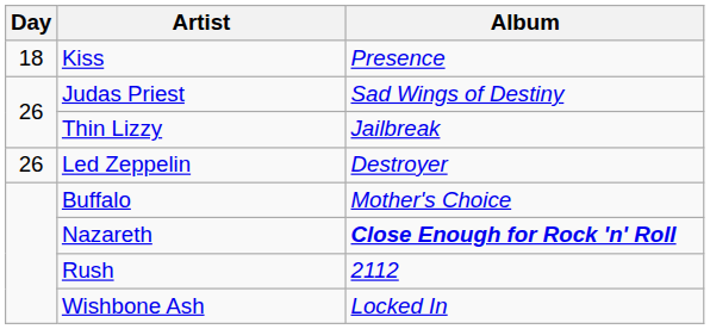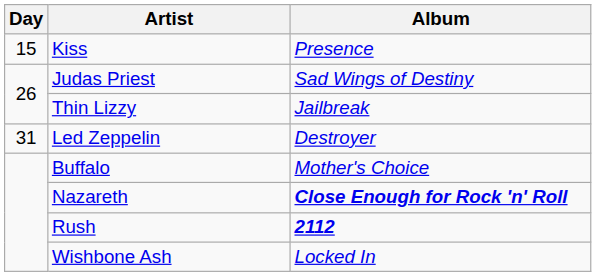 <table class="wikitable" border="1">
 <tr>
 <th>Day</th>
 <th width="200">Artist</th>
 <th width="250">Album</th>
 </tr>
 <tr>
-<td style="text-align:center;" rowspan="1">18</td>
+<td style="text-align:center;" rowspan="1">15</td>
 <td><a href='#'>Kiss</a></td>
 <td><em><a href='#'>Presence</a></em></td>
 </tr>
 <tr>
 <td rowspan="2" align="center">26</td>
 <td><a href='#'>Judas Priest</a></td>
 <td><em><a href='#'>Sad Wings of Destiny</a></em></td>
 </tr>
 <tr>
 <td><a href='#'>Thin Lizzy</a></td>
 <td><em><a href='#'>Jailbreak</a></em></td>
 </tr>
 <tr>
-<td style="text-align:center;" rowspan="1">26</td>
+<td style="text-align:center;" rowspan="1">31</td>
 <td><a href='#'>Led Zeppelin</a></td>
 <td><em><a href='#'>Destroyer</a></em></td>
 </tr>
 <tr>
 <td rowspan="4" style="text-align:center;"></td>
 <td><a href='#'>Buffalo</a></td>
 <td><em><a href='#'>Mother's Choice</a></em></td>
 </tr>
 <tr>
 <td><a href='#'>Nazareth</a></td>
 <td><strong><em><a href='#'>Close Enough for Rock 'n' Roll</a></em></strong></td>
 </tr>
 <tr>
 <td><a href='#'>Rush</a></td>
-<td><em><a href='#'>2112</a></em></td>
+<td><strong><em><a href='#'>2112</a></em></strong></td>
 </tr>
 <tr>
 <td><a href='#'>Wishbone Ash</a></td>
 <td><em><a href='#'>Locked In</a></em></td>
 </tr>
 </table>
